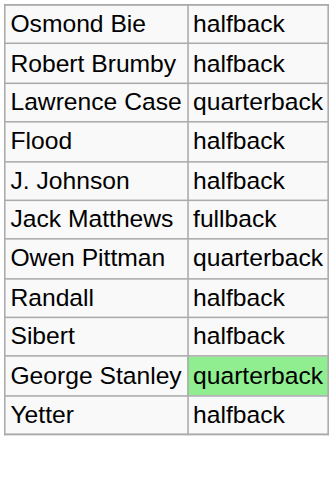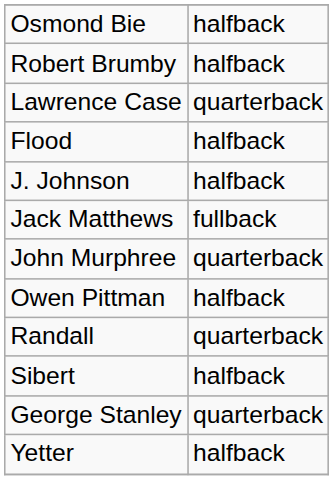 <table class="wikitable">
 <tr>
 </tr>
 <tr>
 <td>Osmond Bie</td>
 <td>halfback </td>
 </tr>
 <tr>
 <td>Robert Brumby</td>
 <td>halfback </td>
 </tr>
 <tr>
 <td>Lawrence Case</td>
 <td>quarterback </td>
 </tr>
 <tr>
 <td>Flood</td>
 <td>halfback </td>
 </tr>
 <tr>
 <td>J. Johnson</td>
 <td>halfback </td>
 </tr>
 <tr>
 <td>Jack Matthews</td>
 <td>fullback </td>
 </tr>
 <tr>
-<td>Owen Pittman</td>
+<td>John Murphree</td>
 <td>quarterback </td>
 </tr>
 <tr>
+<td>Owen Pittman</td>
+<td>halfback </td>
+</tr>
+<tr>
 <td>Randall</td>
-<td>halfback </td>
+<td>quarterback </td>
 </tr>
 <tr>
 <td>Sibert</td>
 <td>halfback </td>
 </tr>
 <tr>
 <td>George Stanley</td>
-<td style="background: lightgreen;">quarterback </td>
+<td>quarterback </td>
 </tr>
 <tr>
 <td>Yetter</td>
 <td>halfback </td>
 </tr>
 <tr>
 </tr>
 </table>
